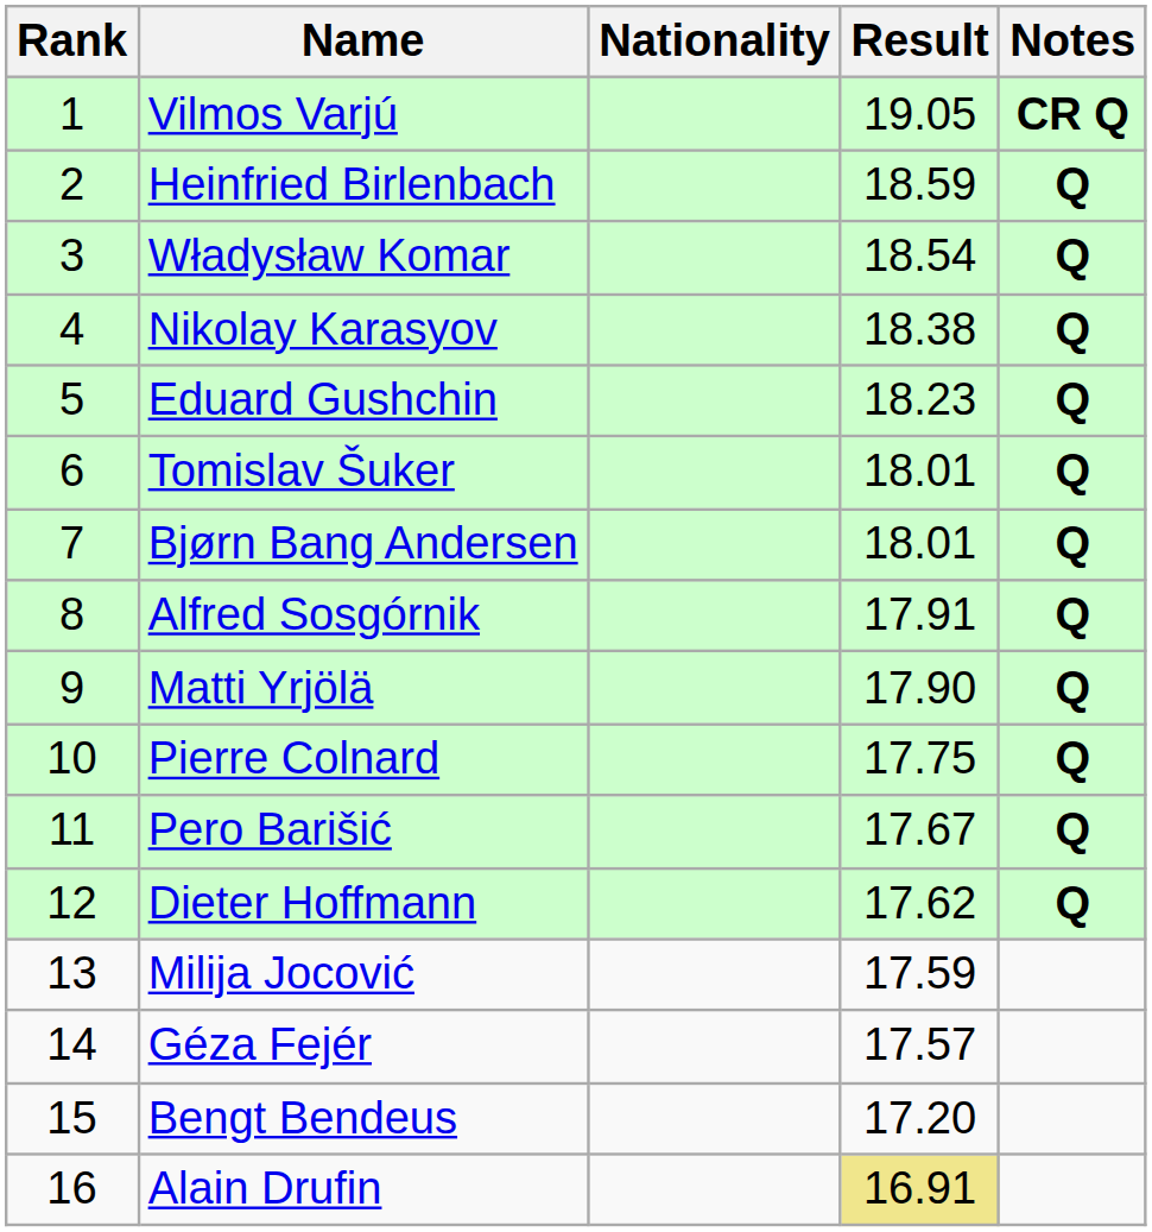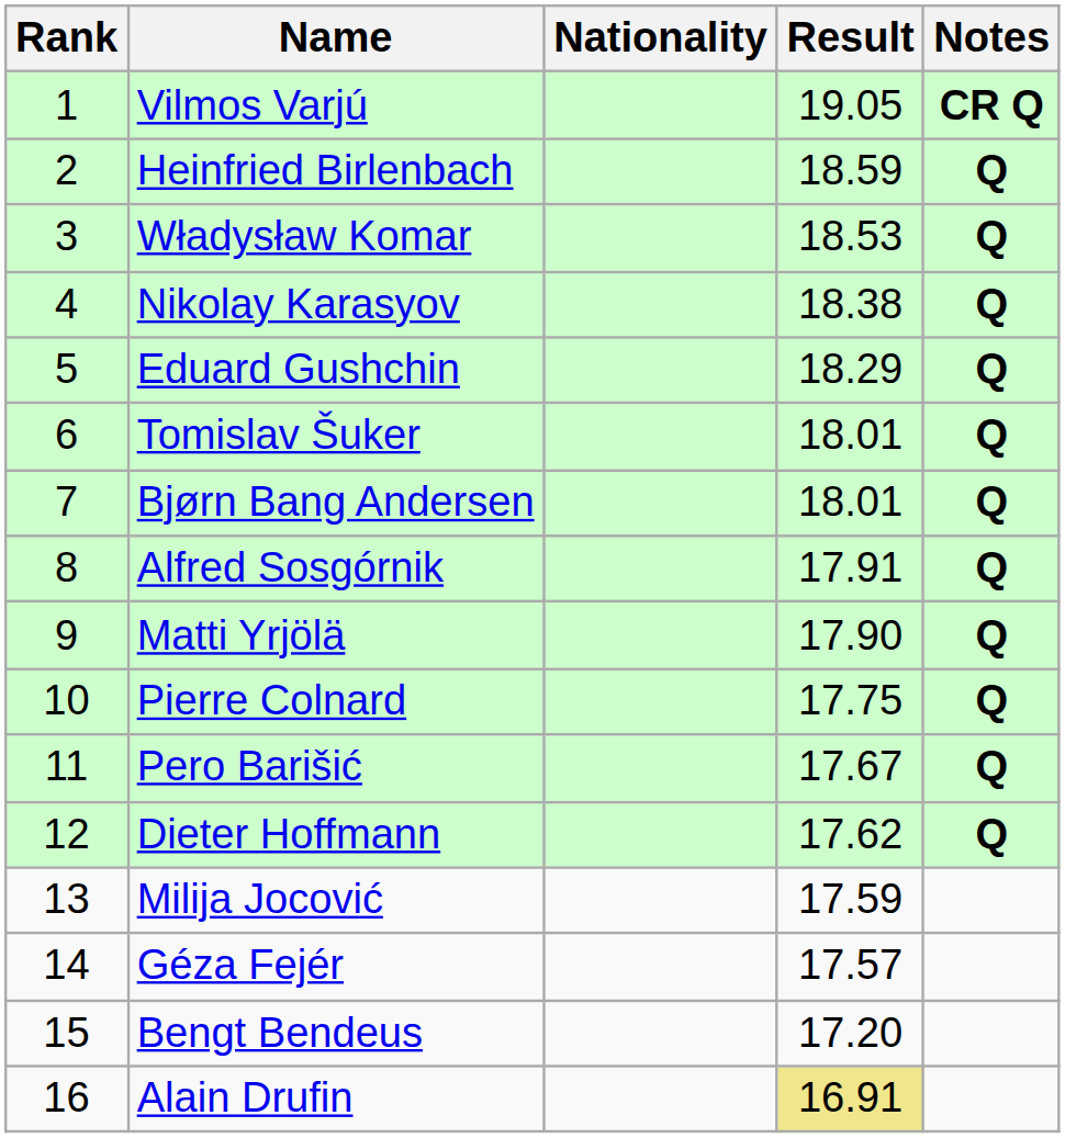 <table class="wikitable sortable" style="text-align:center">
 <tr>
 <th>Rank</th>
 <th>Name</th>
 <th>Nationality</th>
 <th>Result</th>
 <th>Notes</th>
 </tr>
 <tr bgcolor=ccffcc>
 <td>1</td>
 <td align=left><a href='#'>Vilmos Varjú</a></td>
 <td align=left></td>
 <td>19.05</td>
 <td><strong>CR Q</strong></td>
 </tr>
 <tr bgcolor=ccffcc>
 <td>2</td>
 <td align=left><a href='#'>Heinfried Birlenbach</a></td>
 <td align=left></td>
 <td>18.59</td>
 <td><strong>Q</strong></td>
 </tr>
 <tr bgcolor=ccffcc>
 <td>3</td>
 <td align=left><a href='#'>Władysław Komar</a></td>
 <td align=left></td>
-<td>18.54</td>
+<td>18.53</td>
 <td><strong>Q</strong></td>
 </tr>
 <tr bgcolor=ccffcc>
 <td>4</td>
 <td align=left><a href='#'>Nikolay Karasyov</a></td>
 <td align=left></td>
 <td>18.38</td>
 <td><strong>Q</strong></td>
 </tr>
 <tr bgcolor=ccffcc>
 <td>5</td>
 <td align=left><a href='#'>Eduard Gushchin</a></td>
 <td align=left></td>
-<td>18.23</td>
+<td>18.29</td>
 <td><strong>Q</strong></td>
 </tr>
 <tr bgcolor=ccffcc>
 <td>6</td>
 <td align=left><a href='#'>Tomislav Šuker</a></td>
 <td align=left></td>
 <td>18.01</td>
 <td><strong>Q</strong></td>
 </tr>
 <tr bgcolor=ccffcc>
 <td>7</td>
 <td align=left><a href='#'>Bjørn Bang Andersen</a></td>
 <td align=left></td>
 <td>18.01</td>
 <td><strong>Q</strong></td>
 </tr>
 <tr bgcolor=ccffcc>
 <td>8</td>
 <td align=left><a href='#'>Alfred Sosgórnik</a></td>
 <td align=left></td>
 <td>17.91</td>
 <td><strong>Q</strong></td>
 </tr>
 <tr bgcolor=ccffcc>
 <td>9</td>
 <td align=left><a href='#'>Matti Yrjölä</a></td>
 <td align=left></td>
 <td>17.90</td>
 <td><strong>Q</strong></td>
 </tr>
 <tr bgcolor=ccffcc>
 <td>10</td>
 <td align=left><a href='#'>Pierre Colnard</a></td>
 <td align=left></td>
 <td>17.75</td>
 <td><strong>Q</strong></td>
 </tr>
 <tr bgcolor=ccffcc>
 <td>11</td>
 <td align=left><a href='#'>Pero Barišić</a></td>
 <td align=left></td>
 <td>17.67</td>
 <td><strong>Q</strong></td>
 </tr>
 <tr bgcolor=ccffcc>
 <td>12</td>
 <td align=left><a href='#'>Dieter Hoffmann</a></td>
 <td align=left></td>
 <td>17.62</td>
 <td><strong>Q</strong></td>
 </tr>
 <tr>
 <td>13</td>
 <td align=left><a href='#'>Milija Jocović</a></td>
 <td align=left></td>
 <td>17.59</td>
 <td></td>
 </tr>
 <tr>
 <td>14</td>
 <td align=left><a href='#'>Géza Fejér</a></td>
 <td align=left></td>
 <td>17.57</td>
 <td></td>
 </tr>
 <tr>
 <td>15</td>
 <td align=left><a href='#'>Bengt Bendeus</a></td>
 <td align=left></td>
 <td>17.20</td>
 <td></td>
 </tr>
 <tr>
 <td>16</td>
 <td align=left><a href='#'>Alain Drufin</a></td>
 <td align=left></td>
 <td style="background: khaki;">16.91</td>
 <td></td>
 </tr>
 </table>
